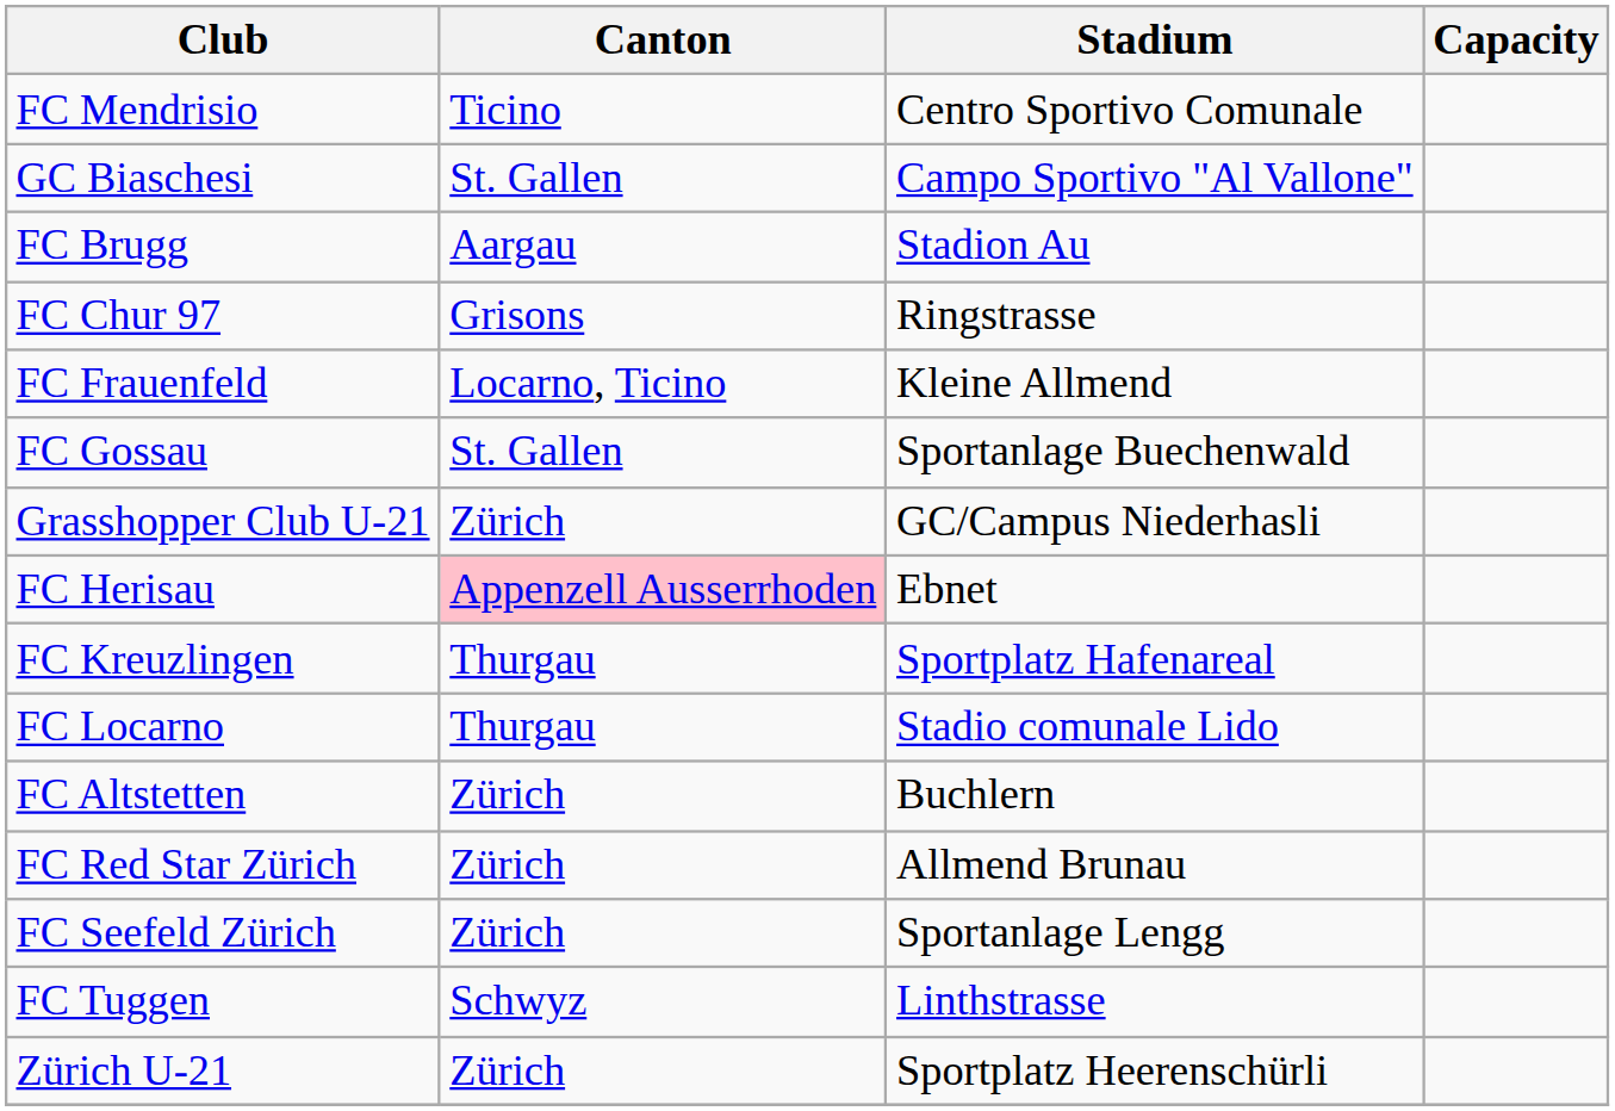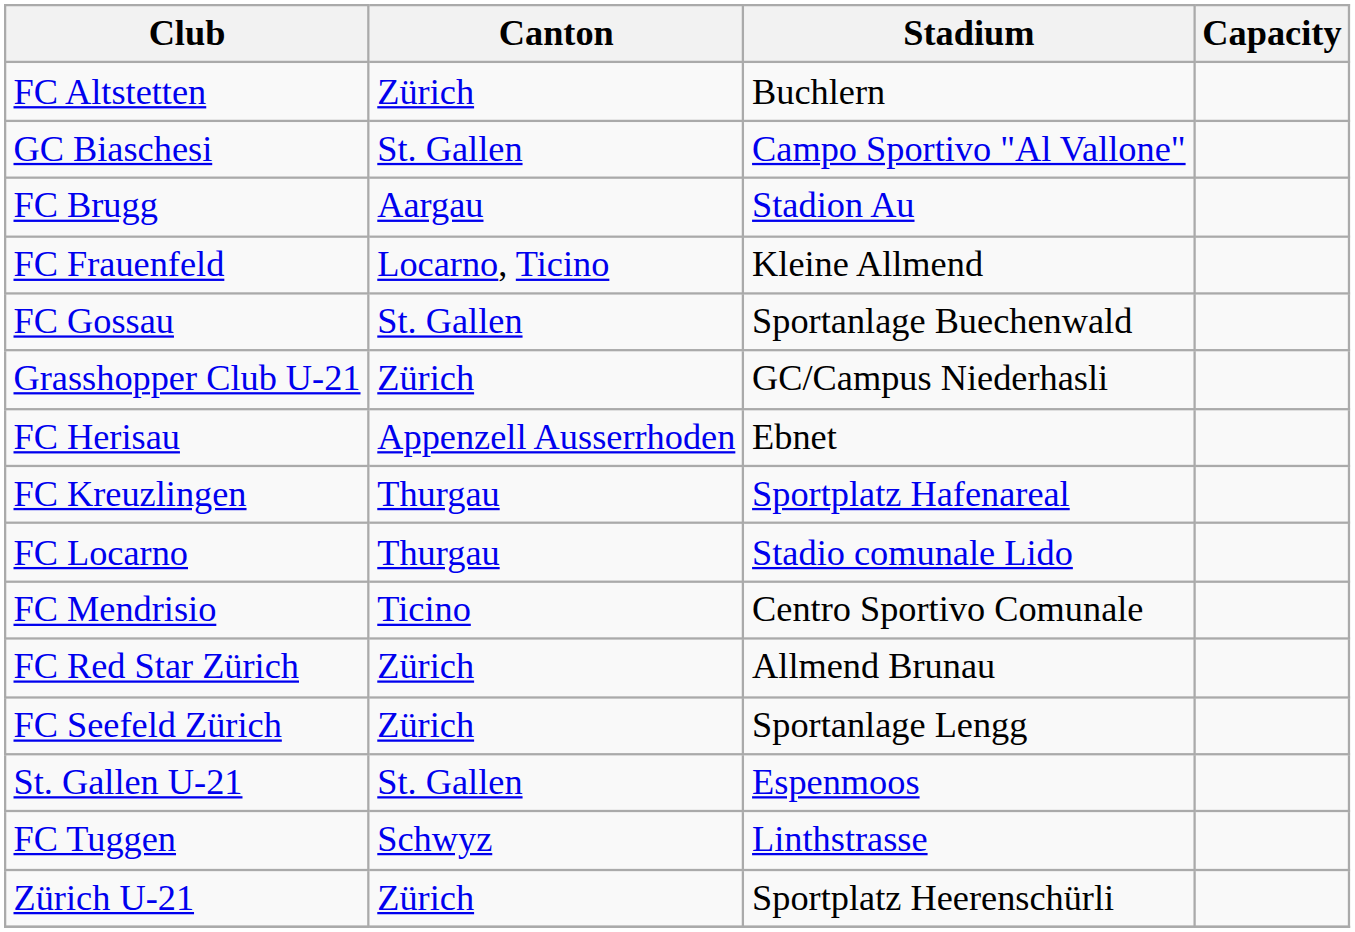 <table class="wikitable">
 <tr>
 <th>Club</th>
 <th>Canton</th>
 <th>Stadium</th>
 <th>Capacity</th>
 </tr>
 <tr>
-<td><a href='#'>FC Mendrisio</a></td>
-<td><a href='#'>Ticino</a></td>
-<td>Centro Sportivo Comunale</td>
+<td><a href='#'>FC Altstetten</a></td>
+<td><a href='#'>Zürich</a></td>
+<td>Buchlern</td>
 <td></td>
 </tr>
 <tr>
 <td><a href='#'>GC Biaschesi</a></td>
 <td><a href='#'>St. Gallen</a></td>
 <td><a href='#'>Campo Sportivo "Al Vallone"</a></td>
 <td></td>
 </tr>
 <tr>
 <td><a href='#'>FC Brugg</a></td>
 <td><a href='#'>Aargau</a></td>
 <td><a href='#'>Stadion Au</a></td>
-<td></td>
-</tr>
-<tr>
-<td><a href='#'>FC Chur 97</a></td>
-<td><a href='#'>Grisons</a></td>
-<td>Ringstrasse</td>
 <td></td>
 </tr>
 <tr>
 <td><a href='#'>FC Frauenfeld</a></td>
 <td><a href='#'>Locarno</a>, <a href='#'>Ticino</a></td>
 <td>Kleine Allmend</td>
 <td></td>
 </tr>
 <tr>
 <td><a href='#'>FC Gossau</a></td>
 <td><a href='#'>St. Gallen</a></td>
 <td>Sportanlage Buechenwald</td>
 <td></td>
 </tr>
 <tr>
 <td><a href='#'>Grasshopper Club U-21</a></td>
 <td><a href='#'>Zürich</a></td>
 <td>GC/Campus Niederhasli</td>
 <td></td>
 </tr>
 <tr>
 <td><a href='#'>FC Herisau</a></td>
-<td style="background: pink;"><a href='#'>Appenzell Ausserrhoden</a></td>
+<td><a href='#'>Appenzell Ausserrhoden</a></td>
 <td>Ebnet</td>
 <td></td>
 </tr>
 <tr>
 <td><a href='#'>FC Kreuzlingen</a></td>
 <td><a href='#'>Thurgau</a></td>
 <td><a href='#'>Sportplatz Hafenareal</a></td>
 <td></td>
 </tr>
 <tr>
 <td><a href='#'>FC Locarno</a></td>
 <td><a href='#'>Thurgau</a></td>
 <td><a href='#'>Stadio comunale Lido</a></td>
 <td></td>
 </tr>
 <tr>
-<td><a href='#'>FC Altstetten</a></td>
-<td><a href='#'>Zürich</a></td>
-<td>Buchlern</td>
+<td><a href='#'>FC Mendrisio</a></td>
+<td><a href='#'>Ticino</a></td>
+<td>Centro Sportivo Comunale</td>
 <td></td>
 </tr>
 <tr>
 <td><a href='#'>FC Red Star Zürich</a></td>
 <td><a href='#'>Zürich</a></td>
 <td>Allmend Brunau</td>
 <td></td>
 </tr>
 <tr>
 <td><a href='#'>FC Seefeld Zürich</a></td>
 <td><a href='#'>Zürich</a></td>
 <td>Sportanlage Lengg</td>
+<td></td>
+</tr>
+<tr>
+<td><a href='#'>St. Gallen U-21</a></td>
+<td><a href='#'>St. Gallen</a></td>
+<td><a href='#'>Espenmoos</a></td>
 <td></td>
 </tr>
 <tr>
 <td><a href='#'>FC Tuggen</a></td>
 <td><a href='#'>Schwyz</a></td>
 <td><a href='#'>Linthstrasse</a></td>
 <td></td>
 </tr>
 <tr>
 <td><a href='#'>Zürich U-21</a></td>
 <td><a href='#'>Zürich</a></td>
 <td>Sportplatz Heerenschürli</td>
 <td></td>
 </tr>
 <tr>
 </tr>
 </table>
